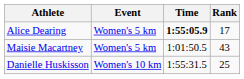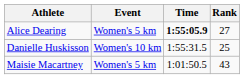 <table class=wikitable style="font-size:90%;">
 <tr>
 <th>Athlete</th>
 <th>Event</th>
 <th>Time</th>
 <th>Rank</th>
 </tr>
 <tr align=center>
 <td align=left><a href='#'>Alice Dearing</a></td>
 <td align=left><a href='#'>Women's 5 km</a></td>
 <td><strong>1:55:05.9</strong></td>
-<td>17</td>
+<td>27</td>
+</tr>
+<tr align=center>
+<td align=left><a href='#'>Danielle Huskisson</a></td>
+<td align=left><a href='#'>Women's 10 km</a></td>
+<td>1:55:31.5</td>
+<td>25</td>
 </tr>
 <tr align=center>
 <td align=left><a href='#'>Maisie Macartney</a></td>
 <td align=left><a href='#'>Women's 5 km</a></td>
 <td>1:01:50.5</td>
 <td>43</td>
 </tr>
-<tr align=center>
-<td align=left><a href='#'>Danielle Huskisson</a></td>
-<td align=left><a href='#'>Women's 10 km</a></td>
-<td>1:55:31.5</td>
-<td>25</td>
-</tr>
 </table>
